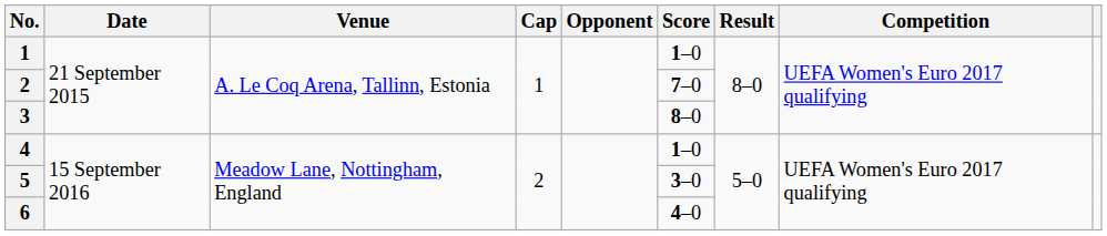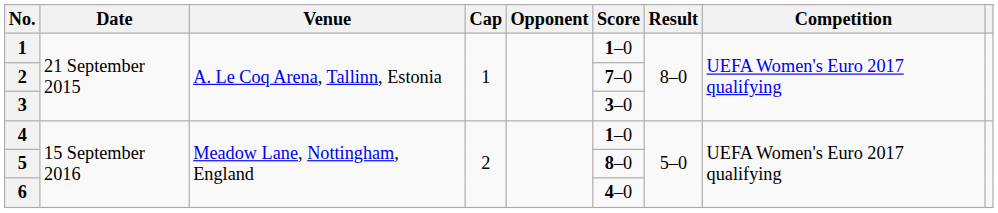 <table class="wikitable sortable plainrowheaders">
 <tr>
 <th scope=col>No.</th>
 <th scope=col>Date</th>
 <th scope=col>Venue</th>
 <th scope=col>Cap</th>
 <th scope=col>Opponent</th>
 <th scope=col>Score</th>
 <th scope=col>Result</th>
 <th scope=col>Competition</th>
 <th scope=col class=unsortable></th>
 </tr>
 <tr>
 <th scope=row style=text-align:center>1</th>
 <td rowspan=3>21 September 2015</td>
 <td rowspan=3><a href='#'>A. Le Coq Arena</a>, <a href='#'>Tallinn</a>, Estonia</td>
 <td rowspan=3 align=center>1</td>
 <td rowspan=3></td>
 <td align=center><strong>1</strong>–0</td>
 <td rowspan=3 align=center>8–0</td>
 <td rowspan=3><a href='#'>UEFA Women's Euro 2017 qualifying</a></td>
 <td rowspan=3 align=center></td>
 </tr>
 <tr>
 <th scope=row style=text-align:center>2</th>
 <td align=center><strong>7</strong>–0</td>
 </tr>
 <tr>
 <th scope=row style=text-align:center>3</th>
-<td align=center><strong>8</strong>–0</td>
+<td align=center><strong>3</strong>–0</td>
 </tr>
 <tr>
 <th scope=row style=text-align:center>4</th>
 <td rowspan=3>15 September 2016</td>
 <td rowspan=3><a href='#'>Meadow Lane</a>, <a href='#'>Nottingham</a>, England</td>
 <td rowspan=3 align=center>2</td>
 <td rowspan=3></td>
 <td align=center><strong>1</strong>–0</td>
 <td rowspan=3 align=center>5–0</td>
 <td rowspan=3>UEFA Women's Euro 2017 qualifying</td>
 <td rowspan=3 align=center></td>
 </tr>
 <tr>
 <th scope=row style=text-align:center>5</th>
-<td align=center><strong>3</strong>–0</td>
+<td align=center><strong>8</strong>–0</td>
 </tr>
 <tr>
 <th scope=row style=text-align:center>6</th>
 <td align=center><strong>4</strong>–0</td>
 </tr>
 </table>
